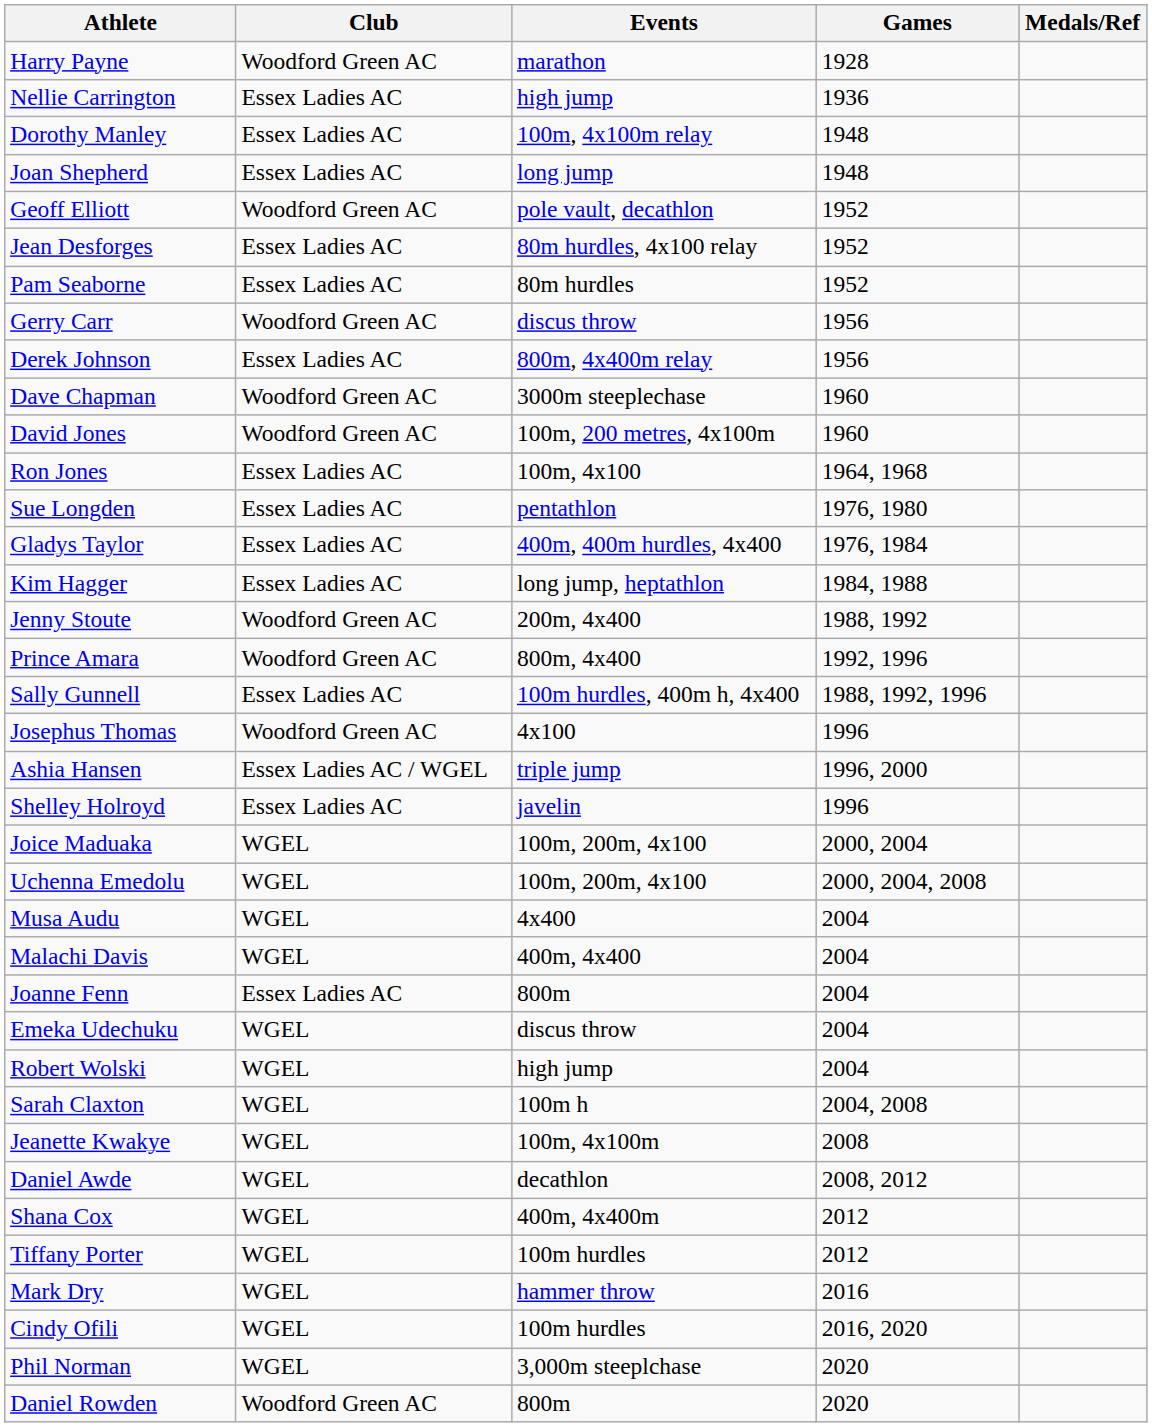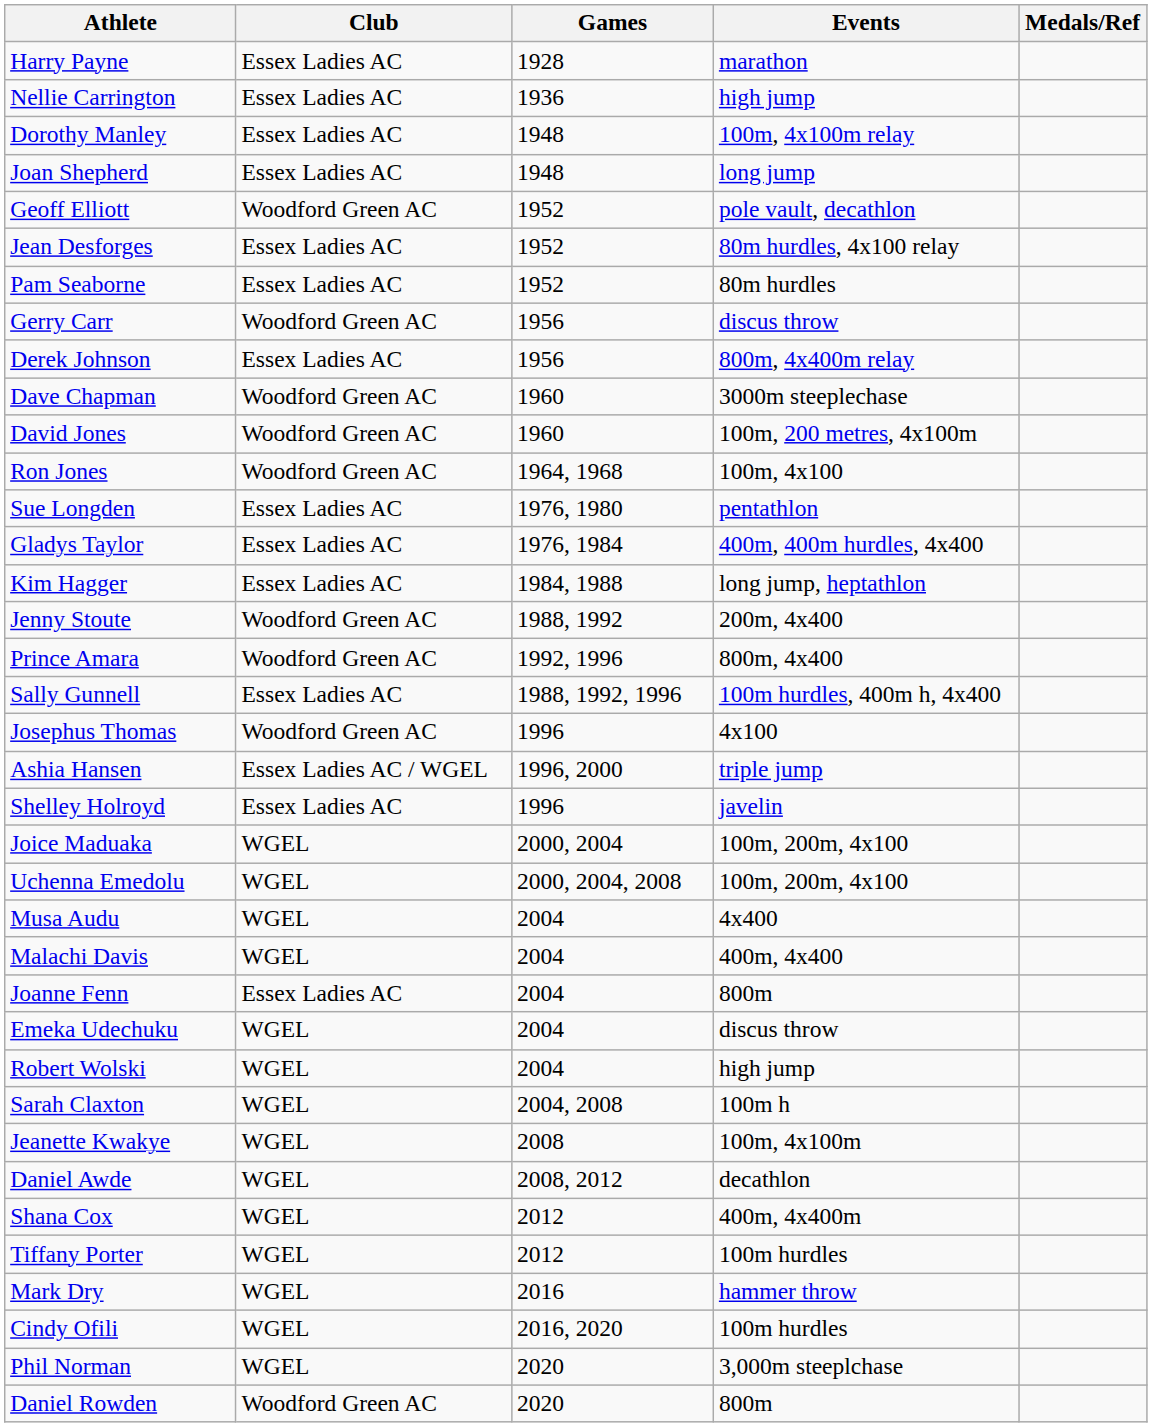 <table class="wikitable">
 <tr>
 <th width=150>Athlete</th>
 <th width=180>Club</th>
+<th width=130>Games</th>
 <th width=200>Events</th>
-<th width=130>Games</th>
 <th width=80>Medals/Ref</th>
 </tr>
 <tr>
 <td><a href='#'>Harry Payne</a></td>
-<td>Woodford Green AC</td>
+<td>Essex Ladies AC</td>
+<td>1928</td>
 <td><a href='#'>marathon</a></td>
-<td>1928</td>
 <td></td>
 </tr>
 <tr>
 <td><a href='#'>Nellie Carrington</a></td>
 <td>Essex Ladies AC</td>
+<td>1936</td>
 <td><a href='#'>high jump</a></td>
-<td>1936</td>
 <td></td>
 </tr>
 <tr>
 <td><a href='#'>Dorothy Manley</a></td>
 <td>Essex Ladies AC</td>
+<td>1948</td>
 <td><a href='#'>100m</a>, <a href='#'>4x100m relay</a></td>
-<td>1948</td>
 <td></td>
 </tr>
 <tr>
 <td><a href='#'>Joan Shepherd</a></td>
 <td>Essex Ladies AC</td>
+<td>1948</td>
 <td><a href='#'>long jump</a></td>
-<td>1948</td>
 <td></td>
 </tr>
 <tr>
 <td><a href='#'>Geoff Elliott</a></td>
 <td>Woodford Green AC</td>
+<td>1952</td>
 <td><a href='#'>pole vault</a>, <a href='#'>decathlon</a></td>
-<td>1952</td>
 <td></td>
 </tr>
 <tr>
 <td><a href='#'>Jean Desforges</a></td>
 <td>Essex Ladies AC</td>
+<td>1952</td>
 <td><a href='#'>80m hurdles</a>, 4x100 relay</td>
-<td>1952</td>
 <td><br></td>
 </tr>
 <tr>
 <td><a href='#'>Pam Seaborne</a></td>
 <td>Essex Ladies AC</td>
+<td>1952</td>
 <td>80m hurdles</td>
-<td>1952</td>
 <td></td>
 </tr>
 <tr>
 <td><a href='#'>Gerry Carr</a></td>
 <td>Woodford Green AC</td>
+<td>1956</td>
 <td><a href='#'>discus throw</a></td>
-<td>1956</td>
 <td></td>
 </tr>
 <tr>
 <td><a href='#'>Derek Johnson</a></td>
 <td>Essex Ladies AC</td>
+<td>1956</td>
 <td><a href='#'>800m</a>, <a href='#'>4x400m relay</a></td>
-<td>1956</td>
 <td><br></td>
 </tr>
 <tr>
 <td><a href='#'>Dave Chapman</a></td>
 <td>Woodford Green AC</td>
+<td>1960</td>
 <td>3000m steeplechase</td>
-<td>1960</td>
 <td></td>
 </tr>
 <tr>
 <td><a href='#'>David Jones</a></td>
 <td>Woodford Green AC</td>
+<td>1960</td>
 <td>100m, <a href='#'>200 metres</a>, 4x100m</td>
-<td>1960</td>
 <td><br></td>
 </tr>
 <tr>
 <td> <a href='#'>Ron Jones</a></td>
-<td>Essex Ladies AC</td>
+<td>Woodford Green AC</td>
+<td>1964, 1968</td>
 <td>100m, 4x100</td>
-<td>1964, 1968</td>
 <td></td>
 </tr>
 <tr>
 <td><a href='#'>Sue Longden</a></td>
 <td>Essex Ladies AC</td>
+<td>1976, 1980</td>
 <td><a href='#'>pentathlon</a></td>
-<td>1976, 1980</td>
 <td></td>
 </tr>
 <tr>
 <td><a href='#'>Gladys Taylor</a></td>
 <td>Essex Ladies AC</td>
+<td>1976, 1984</td>
 <td><a href='#'>400m</a>, <a href='#'>400m hurdles</a>, 4x400</td>
-<td>1976, 1984</td>
 <td></td>
 </tr>
 <tr>
 <td><a href='#'>Kim Hagger</a></td>
 <td>Essex Ladies AC</td>
+<td>1984, 1988</td>
 <td>long jump, <a href='#'>heptathlon</a></td>
-<td>1984, 1988</td>
 <td></td>
 </tr>
 <tr>
 <td><a href='#'>Jenny Stoute</a></td>
 <td>Woodford Green AC</td>
+<td>1988, 1992</td>
 <td>200m, 4x400</td>
-<td>1988, 1992</td>
 <td><br></td>
 </tr>
 <tr>
 <td> <a href='#'>Prince Amara</a></td>
 <td>Woodford Green AC</td>
+<td>1992, 1996</td>
 <td>800m, 4x400</td>
-<td>1992, 1996</td>
 <td></td>
 </tr>
 <tr>
 <td><a href='#'>Sally Gunnell</a></td>
 <td>Essex Ladies AC</td>
+<td>1988, 1992, 1996</td>
 <td><a href='#'>100m hurdles</a>, 400m h, 4x400</td>
-<td>1988, 1992, 1996</td>
 <td><br></td>
 </tr>
 <tr>
 <td> <a href='#'>Josephus Thomas</a></td>
 <td>Woodford Green AC</td>
+<td>1996</td>
 <td>4x100</td>
-<td>1996</td>
 <td></td>
 </tr>
 <tr>
 <td><a href='#'>Ashia Hansen</a></td>
 <td>Essex Ladies AC / WGEL</td>
+<td>1996, 2000</td>
 <td><a href='#'>triple jump</a></td>
-<td>1996, 2000</td>
 <td></td>
 </tr>
 <tr>
 <td><a href='#'>Shelley Holroyd</a></td>
 <td>Essex Ladies AC</td>
+<td>1996</td>
 <td><a href='#'>javelin</a></td>
-<td>1996</td>
 <td></td>
 </tr>
 <tr>
 <td><a href='#'>Joice Maduaka</a></td>
 <td>WGEL</td>
+<td>2000, 2004</td>
 <td>100m, 200m, 4x100</td>
-<td>2000, 2004</td>
 <td></td>
 </tr>
 <tr>
 <td> <a href='#'>Uchenna Emedolu</a></td>
 <td>WGEL</td>
+<td>2000, 2004, 2008</td>
 <td>100m, 200m, 4x100</td>
-<td>2000, 2004, 2008</td>
 <td><br></td>
 </tr>
 <tr>
 <td> <a href='#'>Musa Audu</a></td>
 <td>WGEL</td>
+<td>2004</td>
 <td>4x400</td>
-<td>2004</td>
 <td></td>
 </tr>
 <tr>
 <td><a href='#'>Malachi Davis</a></td>
 <td>WGEL</td>
+<td>2004</td>
 <td>400m, 4x400</td>
-<td>2004</td>
 <td></td>
 </tr>
 <tr>
 <td><a href='#'>Joanne Fenn</a></td>
 <td>Essex Ladies AC</td>
+<td>2004</td>
 <td>800m</td>
-<td>2004</td>
 <td></td>
 </tr>
 <tr>
 <td><a href='#'>Emeka Udechuku</a></td>
 <td>WGEL</td>
+<td>2004</td>
 <td>discus throw</td>
-<td>2004</td>
 <td></td>
 </tr>
 <tr>
 <td> <a href='#'>Robert Wolski</a></td>
 <td>WGEL</td>
+<td>2004</td>
 <td>high jump</td>
-<td>2004</td>
 <td></td>
 </tr>
 <tr>
 <td><a href='#'>Sarah Claxton</a></td>
 <td>WGEL</td>
+<td>2004, 2008</td>
 <td>100m h</td>
-<td>2004, 2008</td>
 <td></td>
 </tr>
 <tr>
 <td><a href='#'>Jeanette Kwakye</a></td>
 <td>WGEL</td>
+<td>2008</td>
 <td>100m, 4x100m</td>
-<td>2008</td>
 <td></td>
 </tr>
 <tr>
 <td><a href='#'>Daniel Awde</a></td>
 <td>WGEL</td>
+<td>2008, 2012</td>
 <td>decathlon</td>
-<td>2008, 2012</td>
 <td></td>
 </tr>
 <tr>
 <td><a href='#'>Shana Cox</a></td>
 <td>WGEL</td>
+<td>2012</td>
 <td>400m, 4x400m</td>
-<td>2012</td>
 <td></td>
 </tr>
 <tr>
 <td><a href='#'>Tiffany Porter</a></td>
 <td>WGEL</td>
+<td>2012</td>
 <td>100m hurdles</td>
-<td>2012</td>
 <td></td>
 </tr>
 <tr>
 <td> <a href='#'>Mark Dry</a></td>
 <td>WGEL</td>
+<td>2016</td>
 <td><a href='#'>hammer throw</a></td>
-<td>2016</td>
 <td></td>
 </tr>
 <tr>
 <td><a href='#'>Cindy Ofili</a></td>
 <td>WGEL</td>
+<td>2016, 2020</td>
 <td>100m hurdles</td>
-<td>2016, 2020</td>
 <td></td>
 </tr>
 <tr>
 <td><a href='#'>Phil Norman</a></td>
 <td>WGEL</td>
+<td>2020</td>
 <td>3,000m steeplchase</td>
-<td>2020</td>
 <td></td>
 </tr>
 <tr>
 <td><a href='#'>Daniel Rowden</a></td>
 <td>Woodford Green AC</td>
+<td>2020</td>
 <td>800m</td>
-<td>2020</td>
 <td></td>
 </tr>
 </table>
